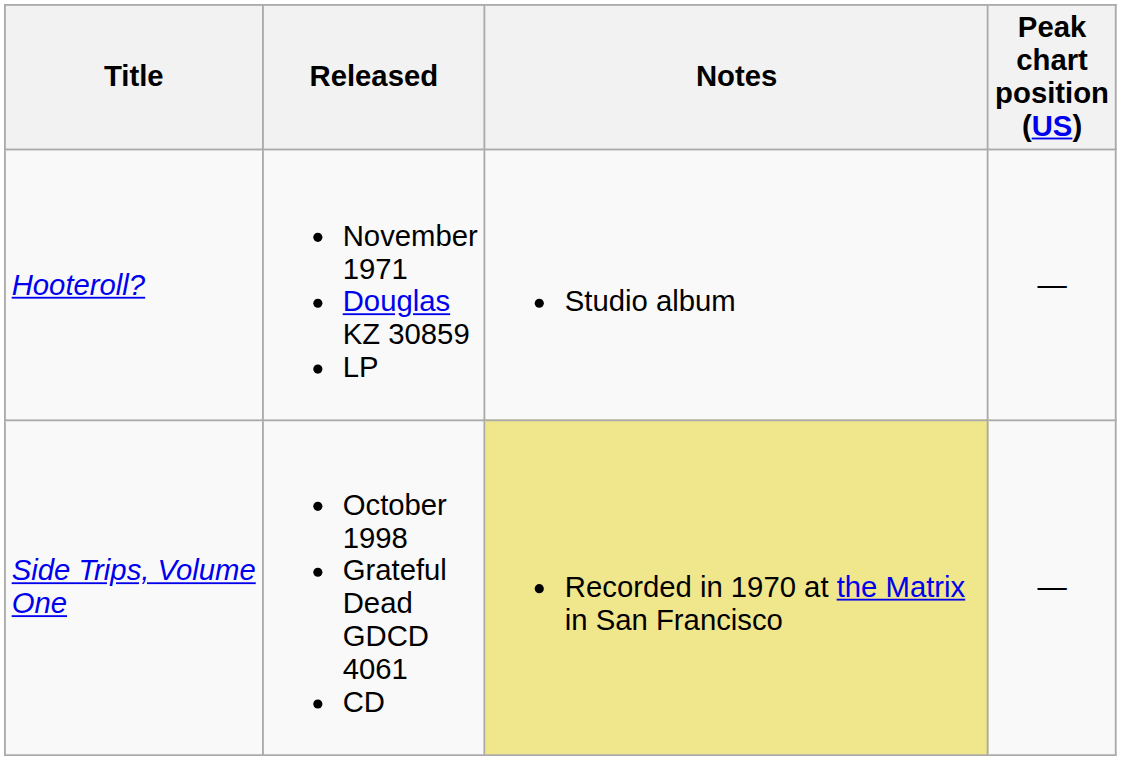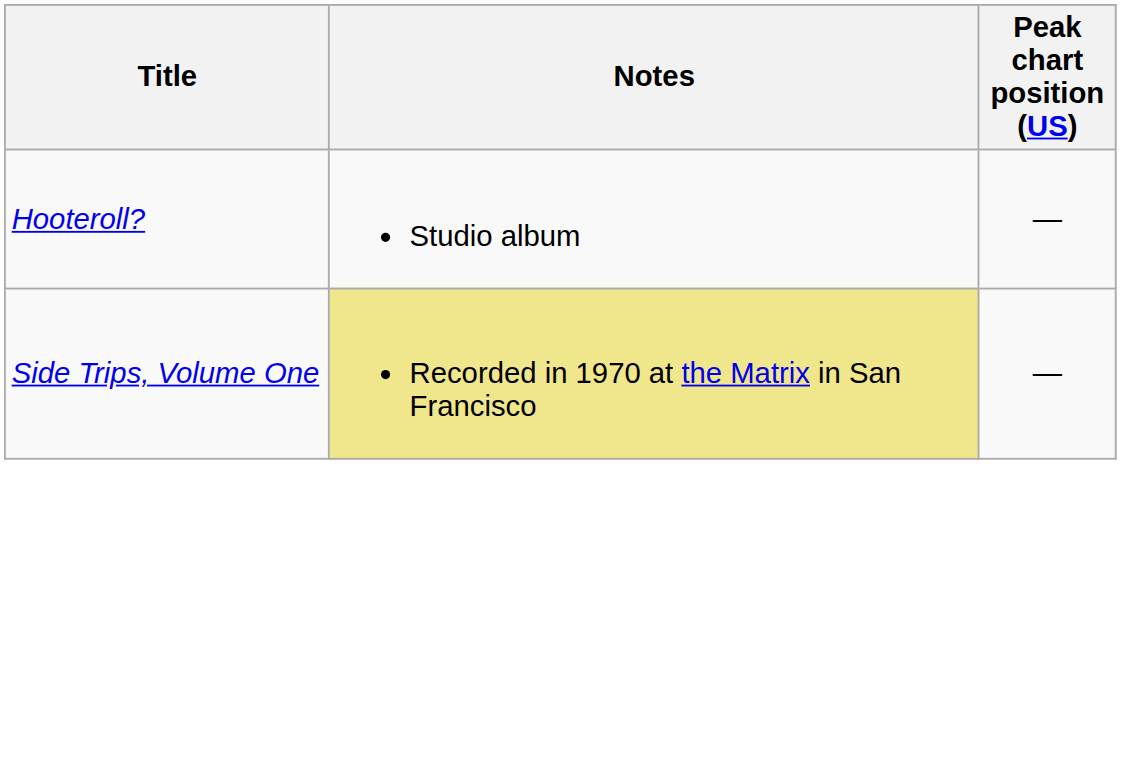 <table class="wikitable">
 <tr>
 <th scope="col" width=25%>Title</th>
-<th scope="col" width=20%>Released</th>
 <th scope="col" width=50%>Notes</th>
 <th scope="col" width=5%>Peak chart position (<a href='#'>US</a>)</th>
 </tr>
 <tr>
 <td><em><a href='#'>Hooteroll?</a></em></td>
-<td><br><ul><li>November 1971</li><li><a href='#'>Douglas</a> KZ 30859</li><li>LP</li></ul></td>
 <td><br><ul><li>Studio album</li></ul></td>
 <td align="center">—</td>
 </tr>
 <tr>
 <td><em><a href='#'>Side Trips, Volume One</a></em></td>
-<td><br><ul><li>October 1998</li><li>Grateful Dead GDCD 4061</li><li>CD</li></ul></td>
 <td style="background: khaki;"><br><ul><li>Recorded in 1970 at <a href='#'>the Matrix</a> in San Francisco</li></ul></td>
 <td align="center">—</td>
 </tr>
 </table>
